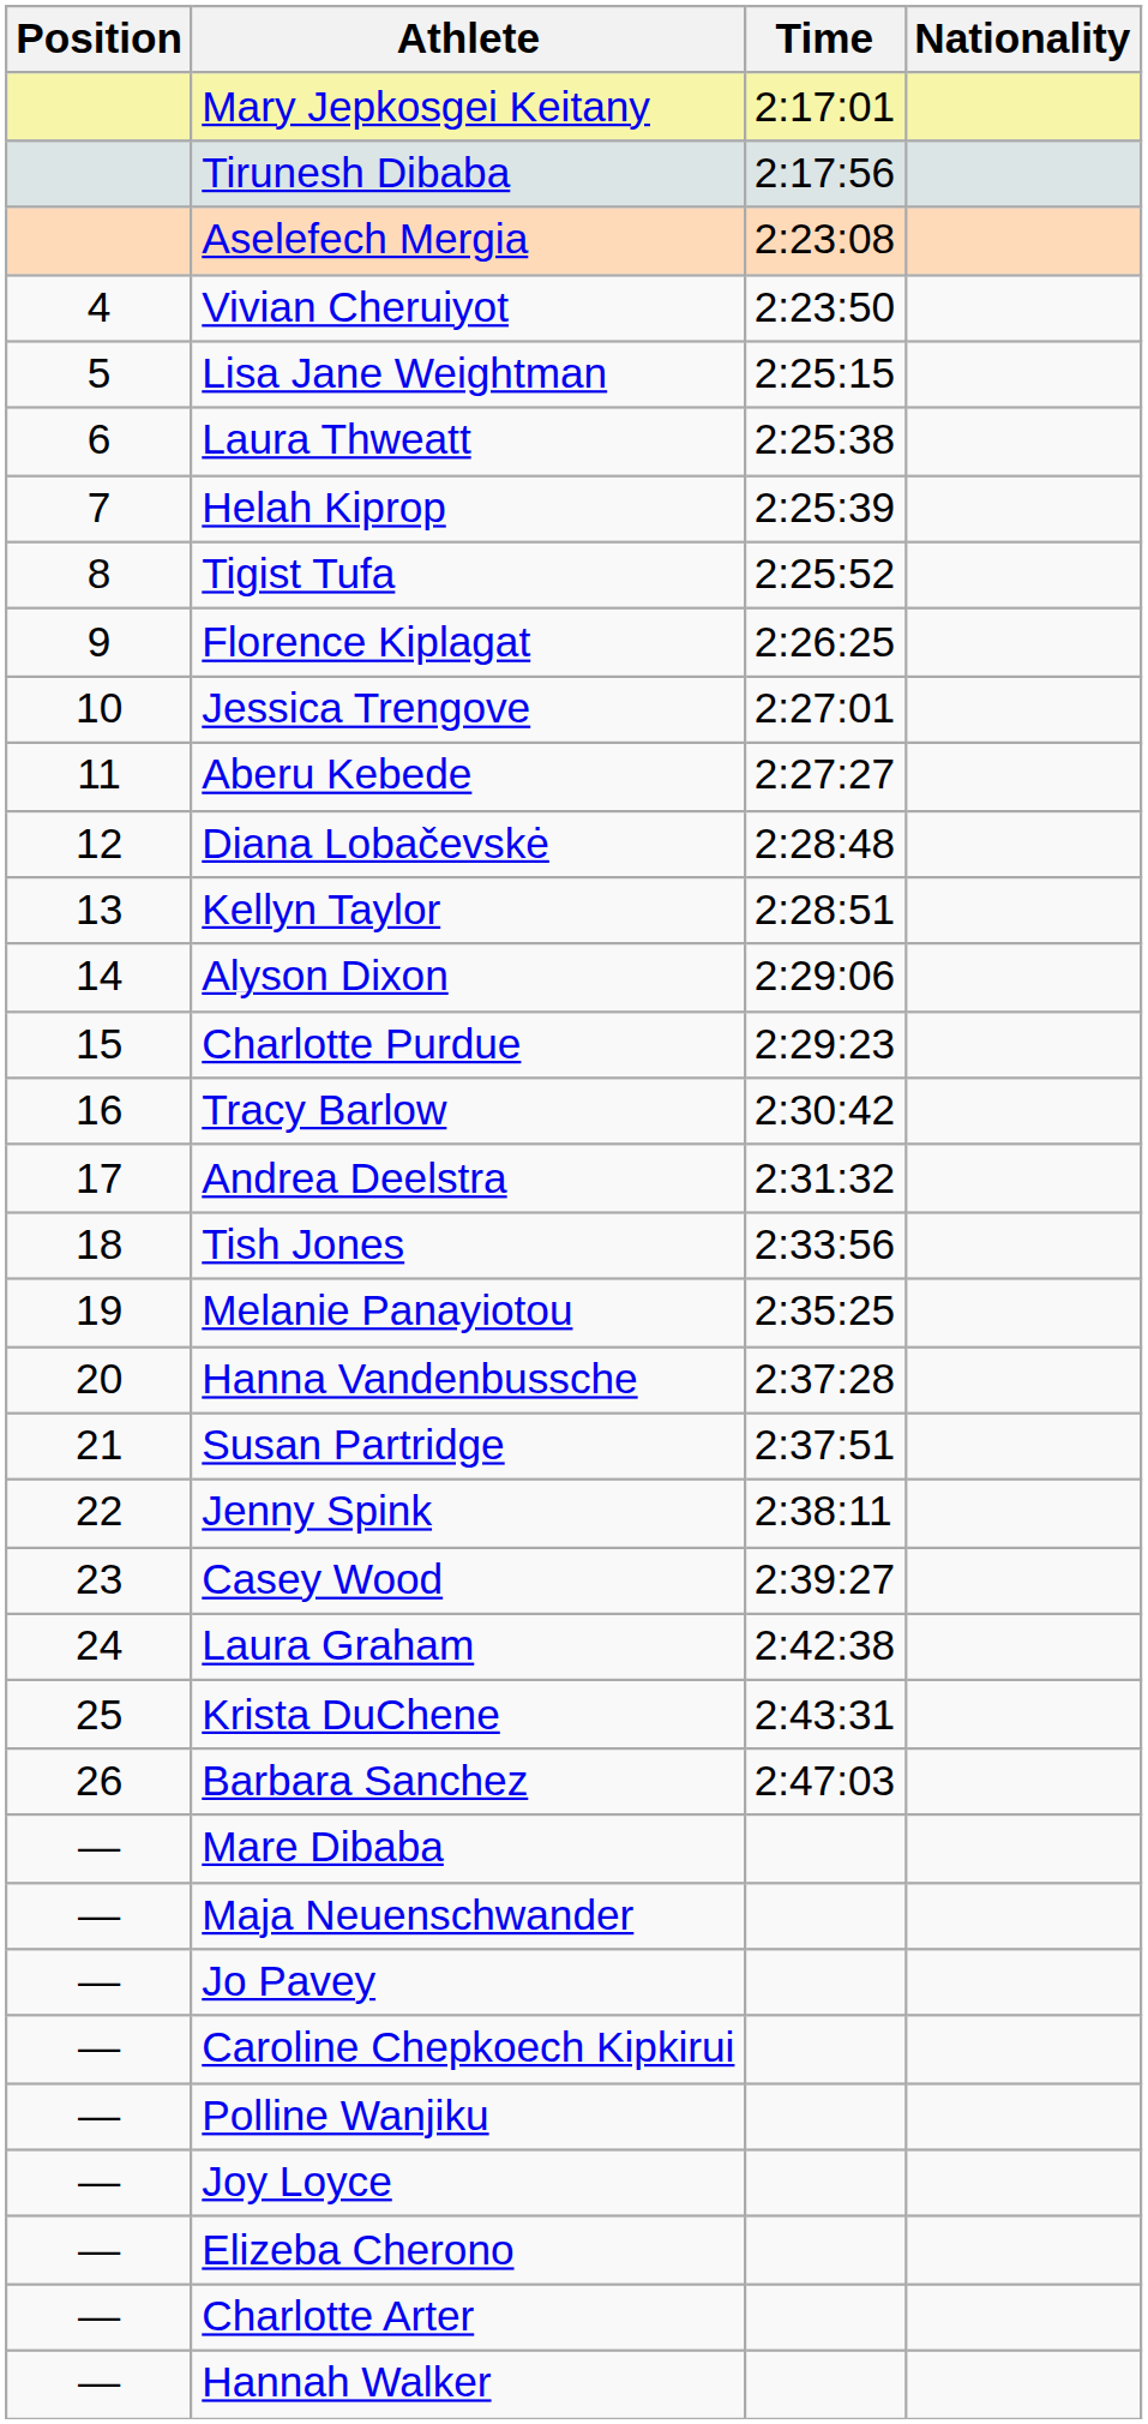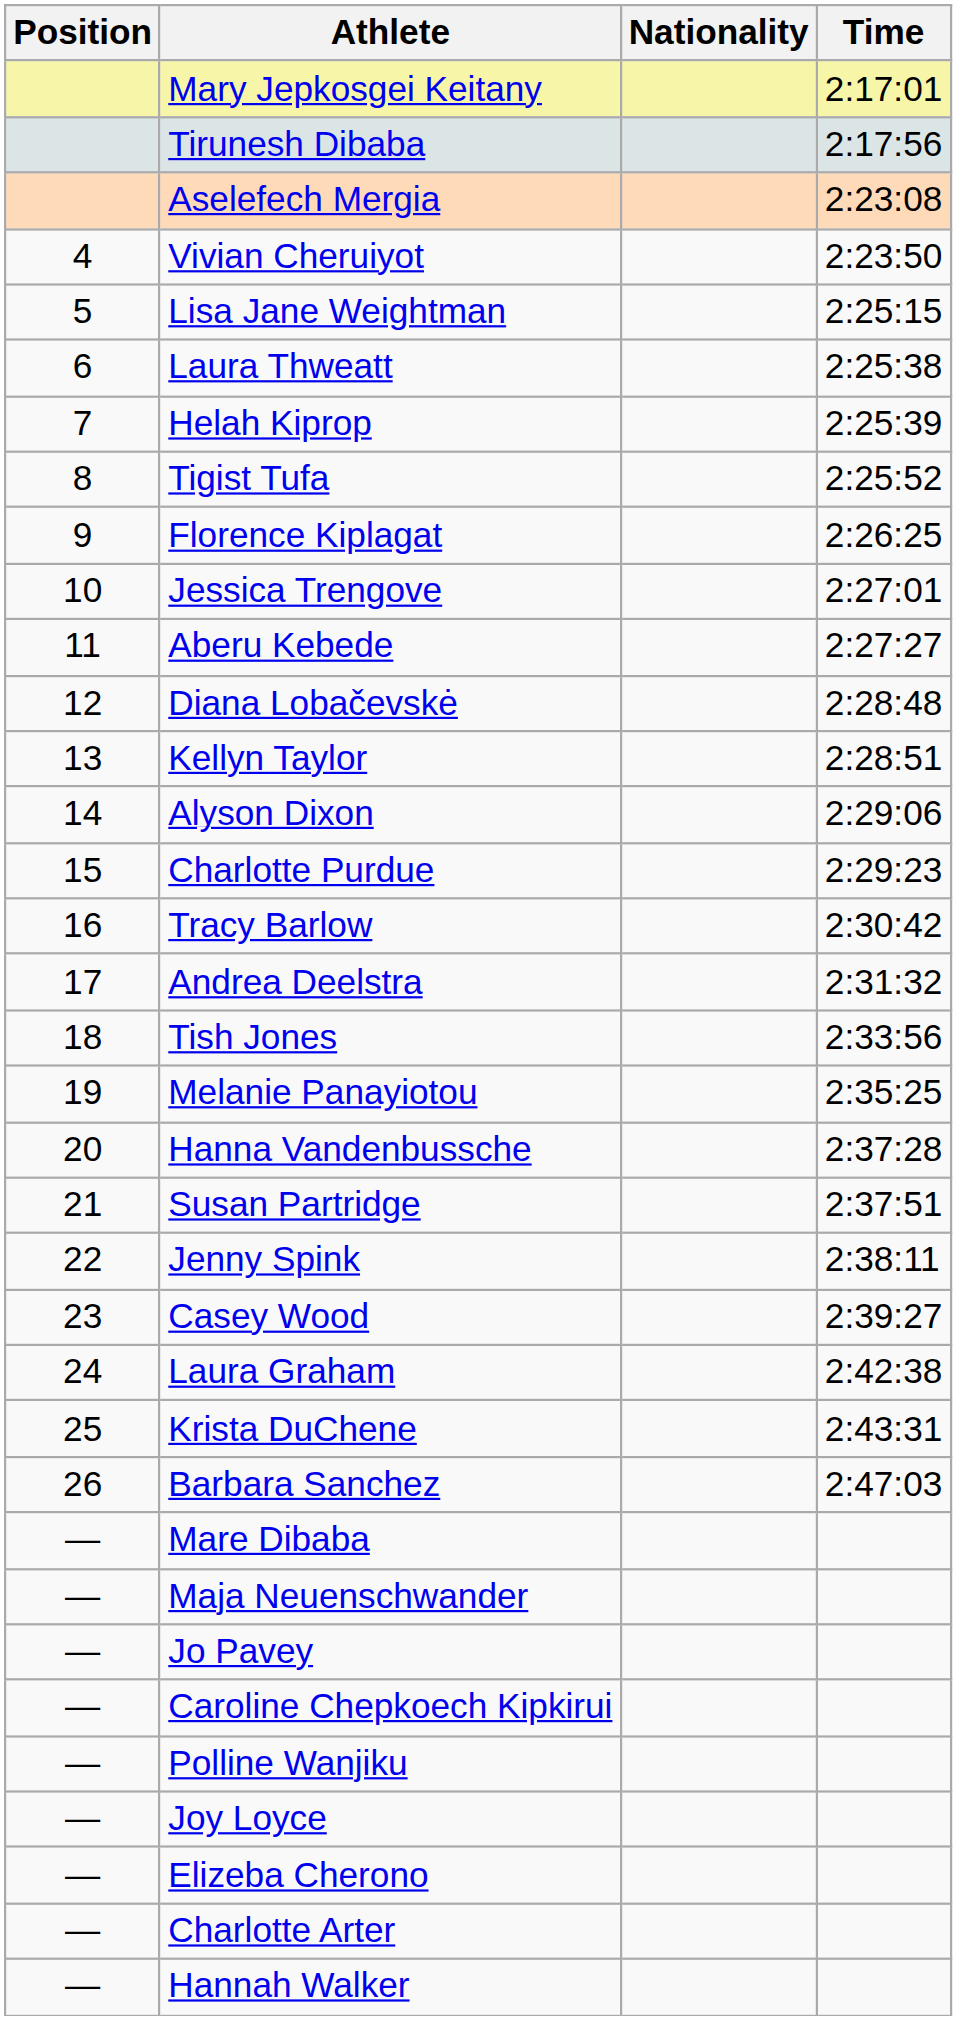 <table class="wikitable sortable">
 <tr>
 <th>Position</th>
 <th>Athlete</th>
+<th>Nationality</th>
 <th>Time</th>
-<th>Nationality</th>
 </tr>
 <tr bgcolor=#F7F6A8>
 <td align=center></td>
 <td><a href='#'>Mary Jepkosgei Keitany</a></td>
+<td></td>
 <td>2:17:01</td>
-<td></td>
 </tr>
 <tr bgcolor=#DCE5E5>
 <td align=center></td>
 <td><a href='#'>Tirunesh Dibaba</a></td>
+<td></td>
 <td>2:17:56</td>
-<td></td>
 </tr>
 <tr bgcolor=#FFDAB9>
 <td align=center></td>
 <td><a href='#'>Aselefech Mergia</a></td>
+<td></td>
 <td>2:23:08</td>
-<td></td>
 </tr>
 <tr>
 <td align=center>4</td>
 <td><a href='#'>Vivian Cheruiyot</a></td>
+<td></td>
 <td>2:23:50</td>
-<td></td>
 </tr>
 <tr>
 <td align=center>5</td>
 <td><a href='#'>Lisa Jane Weightman</a></td>
+<td></td>
 <td>2:25:15</td>
-<td></td>
 </tr>
 <tr>
 <td align=center>6</td>
 <td><a href='#'>Laura Thweatt</a></td>
+<td></td>
 <td>2:25:38</td>
-<td></td>
 </tr>
 <tr>
 <td align=center>7</td>
 <td><a href='#'>Helah Kiprop</a></td>
+<td></td>
 <td>2:25:39</td>
-<td></td>
 </tr>
 <tr>
 <td align=center>8</td>
 <td><a href='#'>Tigist Tufa</a></td>
+<td></td>
 <td>2:25:52</td>
-<td></td>
 </tr>
 <tr>
 <td align=center>9</td>
 <td><a href='#'>Florence Kiplagat</a></td>
+<td></td>
 <td>2:26:25</td>
-<td></td>
 </tr>
 <tr>
 <td align=center>10</td>
 <td><a href='#'>Jessica Trengove</a></td>
+<td></td>
 <td>2:27:01</td>
-<td></td>
 </tr>
 <tr>
 <td align=center>11</td>
 <td><a href='#'>Aberu Kebede</a></td>
+<td></td>
 <td>2:27:27</td>
-<td></td>
 </tr>
 <tr>
 <td align=center>12</td>
 <td><a href='#'>Diana Lobačevskė</a></td>
+<td></td>
 <td>2:28:48</td>
-<td></td>
 </tr>
 <tr>
 <td align=center>13</td>
 <td><a href='#'>Kellyn Taylor</a></td>
+<td></td>
 <td>2:28:51</td>
-<td></td>
 </tr>
 <tr>
 <td align=center>14</td>
 <td><a href='#'>Alyson Dixon</a></td>
+<td></td>
 <td>2:29:06</td>
-<td></td>
 </tr>
 <tr>
 <td align=center>15</td>
 <td><a href='#'>Charlotte Purdue</a></td>
+<td></td>
 <td>2:29:23</td>
-<td></td>
 </tr>
 <tr>
 <td align=center>16</td>
 <td><a href='#'>Tracy Barlow</a></td>
+<td></td>
 <td>2:30:42</td>
-<td></td>
 </tr>
 <tr>
 <td align=center>17</td>
 <td><a href='#'>Andrea Deelstra</a></td>
+<td></td>
 <td>2:31:32</td>
-<td></td>
 </tr>
 <tr>
 <td align=center>18</td>
 <td><a href='#'>Tish Jones</a></td>
+<td></td>
 <td>2:33:56</td>
-<td></td>
 </tr>
 <tr>
 <td align=center>19</td>
 <td><a href='#'>Melanie Panayiotou</a></td>
+<td></td>
 <td>2:35:25</td>
-<td></td>
 </tr>
 <tr>
 <td align=center>20</td>
 <td><a href='#'>Hanna Vandenbussche</a></td>
+<td></td>
 <td>2:37:28</td>
-<td></td>
 </tr>
 <tr>
 <td align=center>21</td>
 <td><a href='#'>Susan Partridge</a></td>
+<td></td>
 <td>2:37:51</td>
-<td></td>
 </tr>
 <tr>
 <td align=center>22</td>
 <td><a href='#'>Jenny Spink</a></td>
+<td></td>
 <td>2:38:11</td>
-<td></td>
 </tr>
 <tr>
 <td align=center>23</td>
 <td><a href='#'>Casey Wood</a></td>
+<td></td>
 <td>2:39:27</td>
-<td></td>
 </tr>
 <tr>
 <td align=center>24</td>
 <td><a href='#'>Laura Graham</a></td>
+<td></td>
 <td>2:42:38</td>
-<td></td>
 </tr>
 <tr>
 <td align=center>25</td>
 <td><a href='#'>Krista DuChene</a></td>
+<td></td>
 <td>2:43:31</td>
-<td></td>
 </tr>
 <tr>
 <td align=center>26</td>
 <td><a href='#'>Barbara Sanchez</a></td>
+<td></td>
 <td>2:47:03</td>
-<td></td>
 </tr>
 <tr>
 <td align=center>—</td>
 <td><a href='#'>Mare Dibaba</a></td>
 <td></td>
 <td></td>
 </tr>
 <tr>
 <td align=center>—</td>
 <td><a href='#'>Maja Neuenschwander</a></td>
 <td></td>
 <td></td>
 </tr>
 <tr>
 <td align=center>—</td>
 <td><a href='#'>Jo Pavey</a></td>
 <td></td>
 <td></td>
 </tr>
 <tr>
 <td align=center>—</td>
 <td><a href='#'>Caroline Chepkoech Kipkirui</a></td>
 <td></td>
 <td></td>
 </tr>
 <tr>
 <td align=center>—</td>
 <td><a href='#'>Polline Wanjiku</a></td>
 <td></td>
 <td></td>
 </tr>
 <tr>
 <td align=center>—</td>
 <td><a href='#'>Joy Loyce</a></td>
 <td></td>
 <td></td>
 </tr>
 <tr>
 <td align=center>—</td>
 <td><a href='#'>Elizeba Cherono</a></td>
 <td></td>
 <td></td>
 </tr>
 <tr>
 <td align=center>—</td>
 <td><a href='#'>Charlotte Arter</a></td>
 <td></td>
 <td></td>
 </tr>
 <tr>
 <td align=center>—</td>
 <td><a href='#'>Hannah Walker</a></td>
 <td></td>
 <td></td>
 </tr>
 </table>
